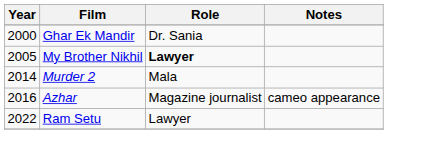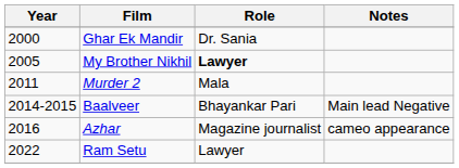 <table class="wikitable">
 <tr>
 <th>Year</th>
 <th>Film</th>
 <th>Role</th>
 <th>Notes</th>
 </tr>
 <tr>
 </tr>
 <tr>
 <td>2000</td>
 <td><a href='#'>Ghar Ek Mandir</a></td>
 <td>Dr. Sania</td>
 <td></td>
 </tr>
 <tr>
 <td>2005</td>
 <td><a href='#'>My Brother Nikhil</a></td>
 <td><strong>Lawyer</strong></td>
 <td></td>
 </tr>
 <tr>
-<td>2014</td>
+<td>2011</td>
 <td><em><a href='#'>Murder 2</a></em></td>
 <td>Mala</td>
 <td></td>
+</tr>
+<tr>
+<td>2014-2015</td>
+<td><a href='#'>Baalveer</a></td>
+<td>Bhayankar Pari</td>
+<td>Main lead Negative</td>
 </tr>
 <tr>
 <td>2016</td>
 <td><em><a href='#'>Azhar</a></em></td>
 <td>Magazine journalist</td>
 <td>cameo appearance</td>
 </tr>
 <tr>
 <td>2022</td>
 <td><a href='#'>Ram Setu</a></td>
 <td>Lawyer</td>
 <td></td>
 </tr>
 <tr>
 </tr>
 </table>
